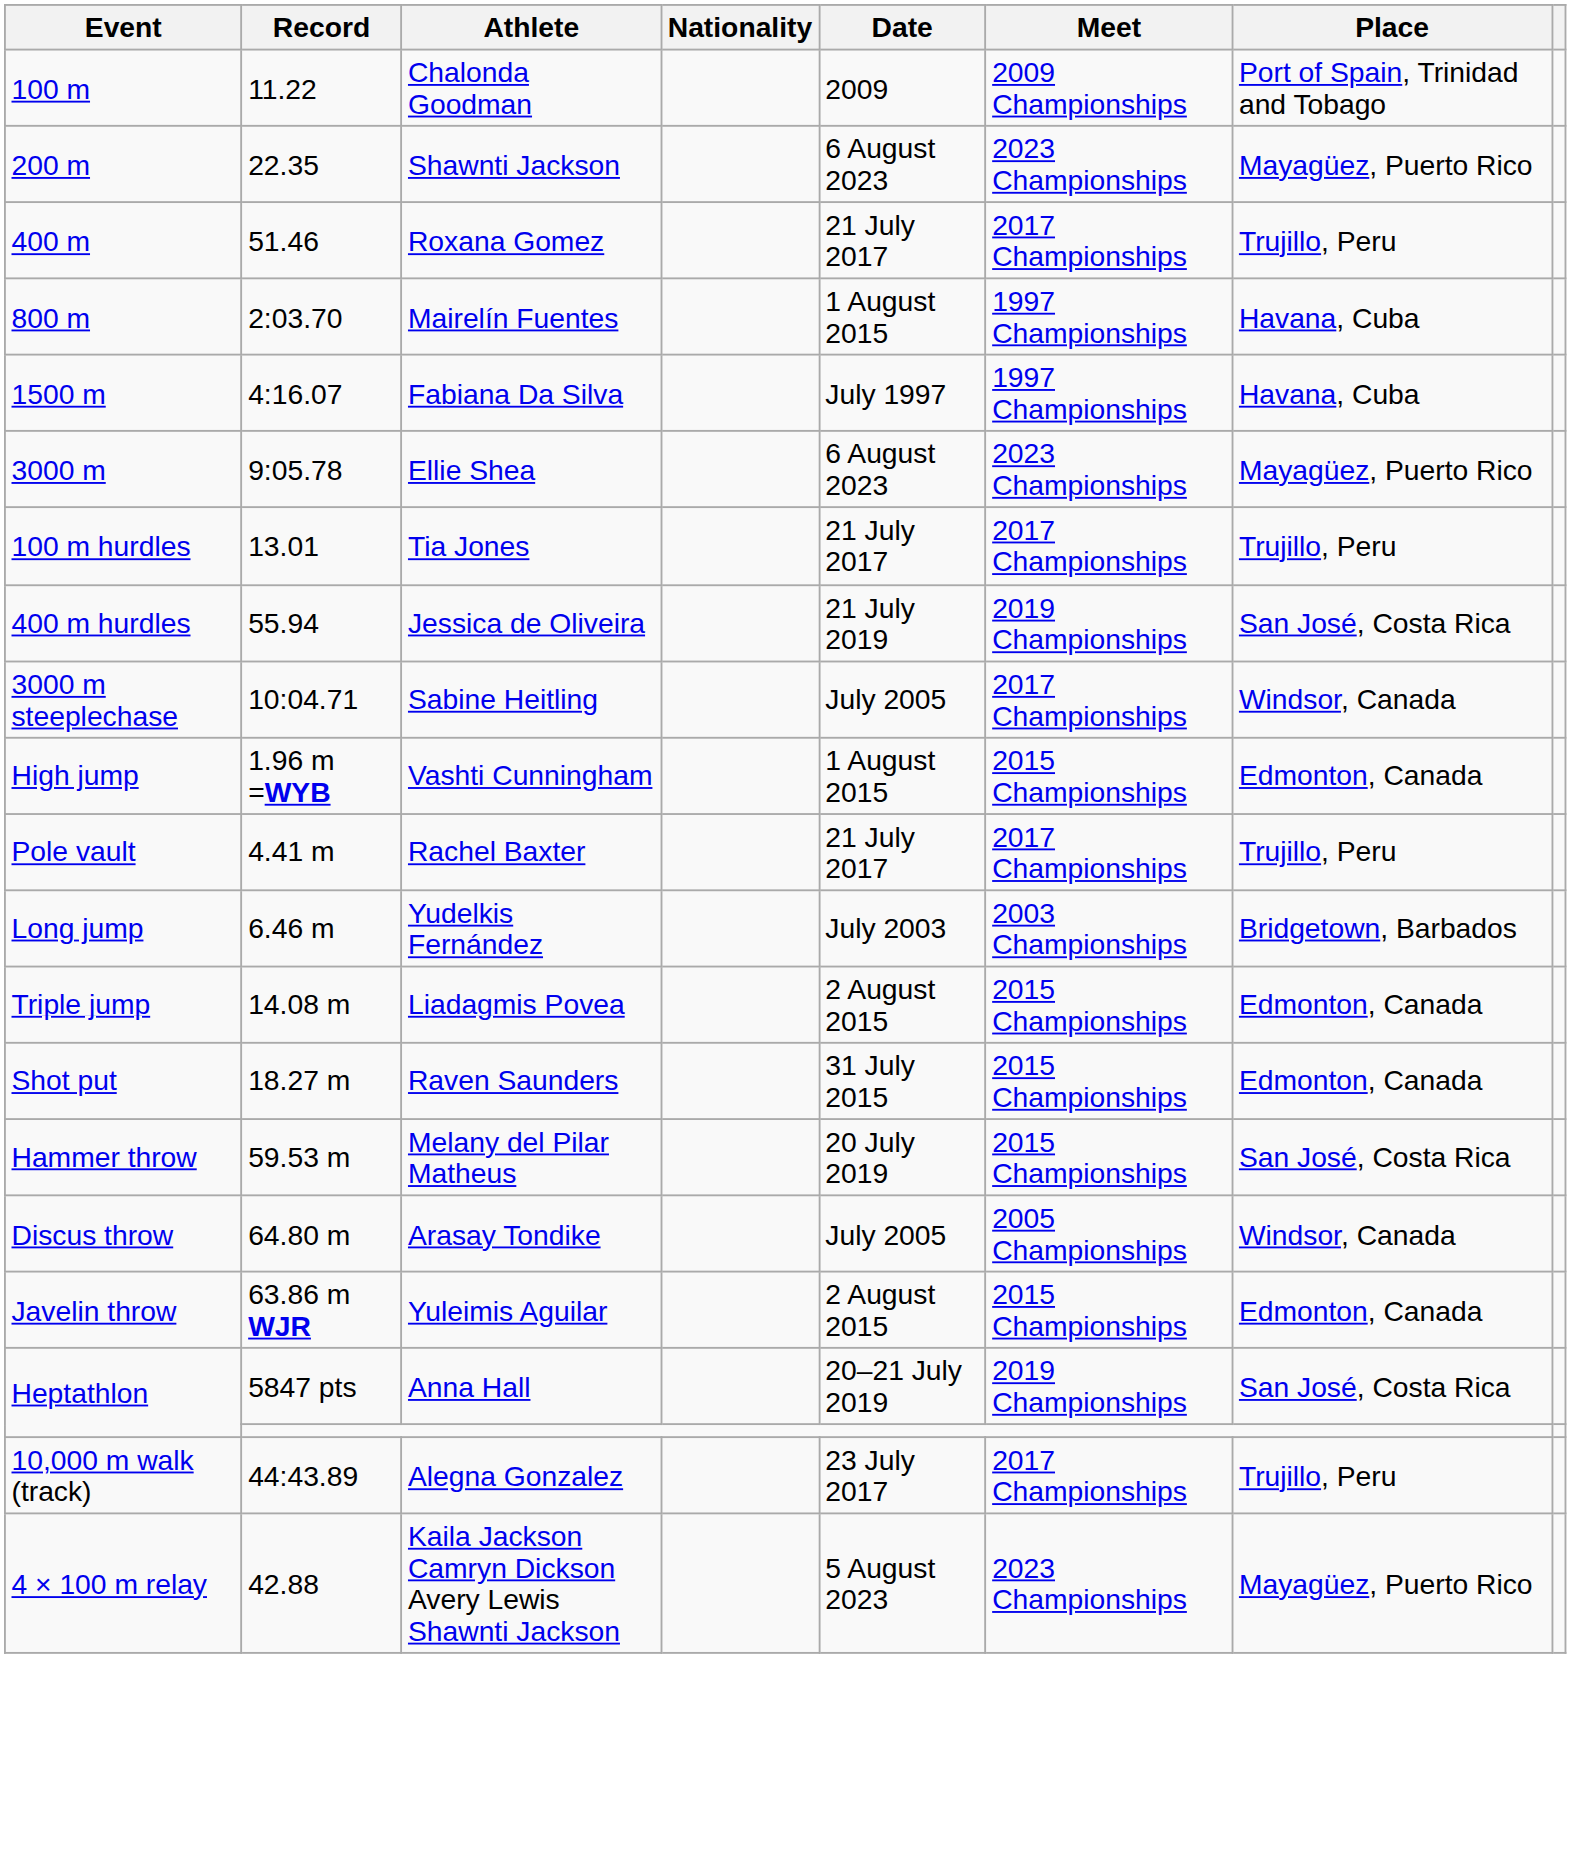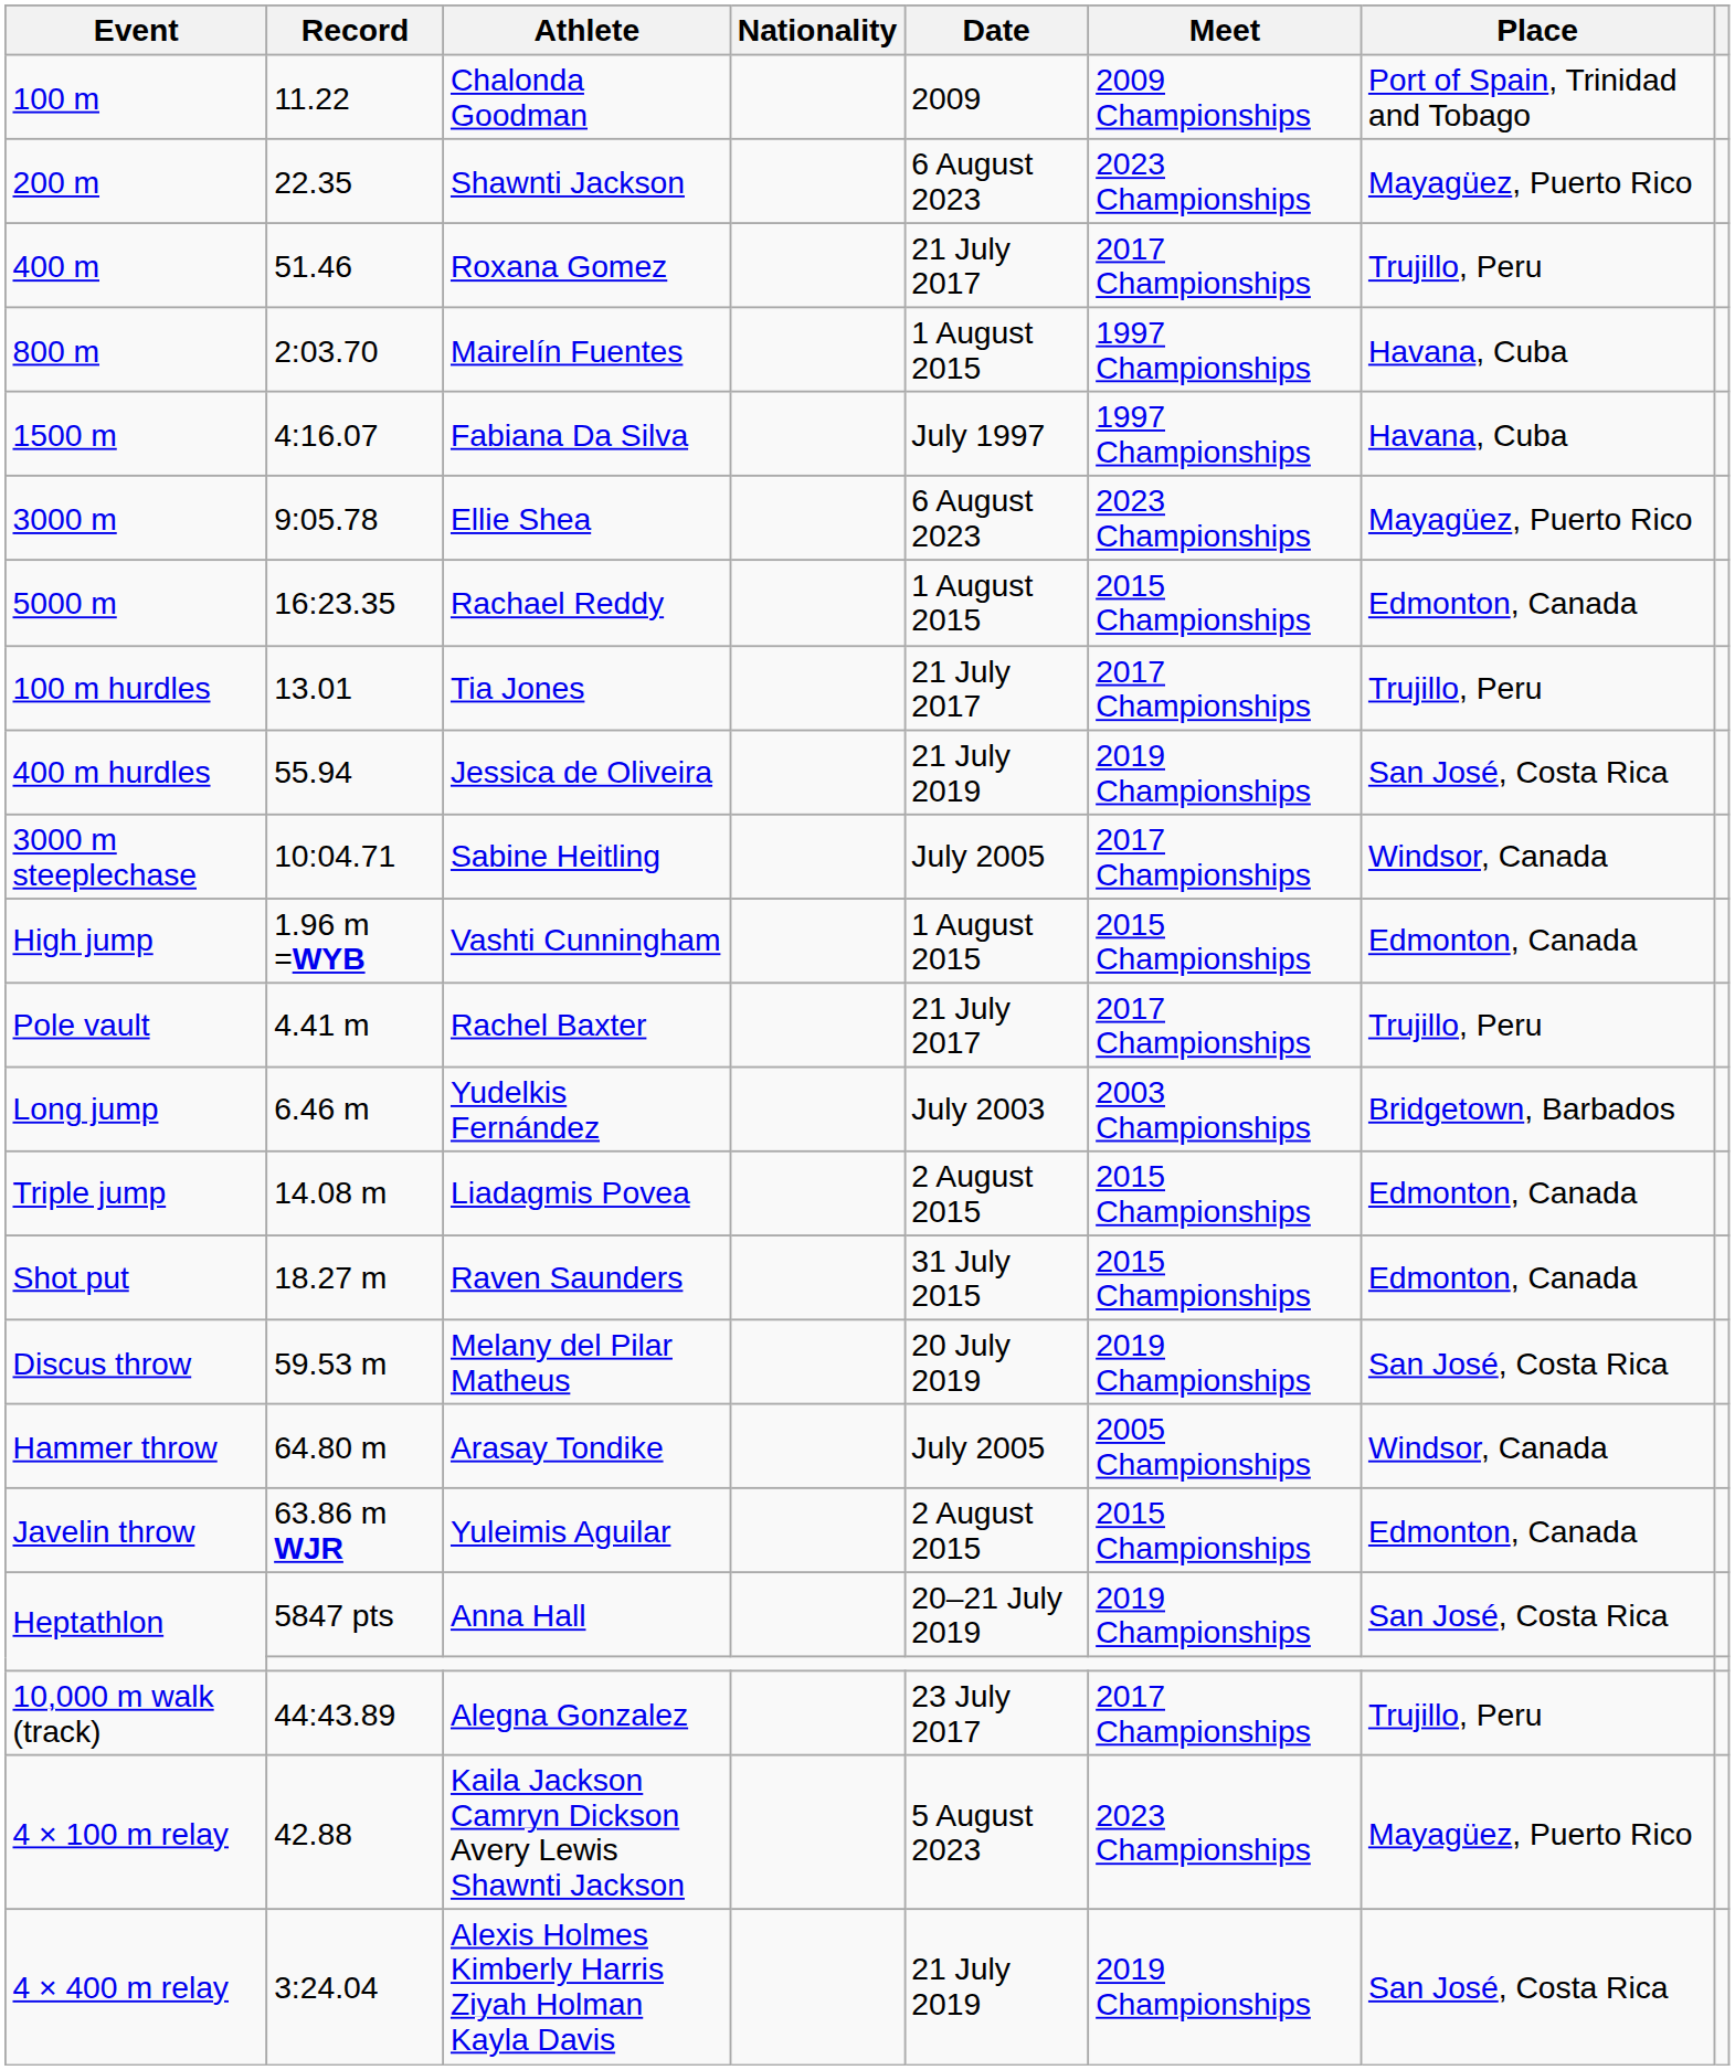 <table class="wikitable" style="font-size:95%; width: 95%;">
 <tr>
 <th>Event</th>
 <th>Record</th>
 <th>Athlete</th>
 <th>Nationality</th>
 <th>Date</th>
 <th>Meet</th>
 <th>Place</th>
 <th></th>
 </tr>
 <tr>
 <td><a href='#'>100 m</a></td>
 <td>11.22 </td>
 <td><a href='#'>Chalonda Goodman</a></td>
 <td></td>
 <td>2009</td>
 <td><a href='#'>2009 Championships</a></td>
 <td><a href='#'>Port of Spain</a>, Trinidad and Tobago</td>
 <td></td>
 </tr>
 <tr>
 <td><a href='#'>200 m</a></td>
 <td>22.35 </td>
 <td><a href='#'>Shawnti Jackson</a></td>
 <td></td>
 <td>6 August 2023</td>
 <td><a href='#'>2023 Championships</a></td>
 <td><a href='#'>Mayagüez</a>, Puerto Rico</td>
 <td></td>
 </tr>
 <tr>
 <td><a href='#'>400 m</a></td>
 <td>51.46</td>
 <td><a href='#'>Roxana Gomez</a></td>
 <td></td>
 <td>21 July 2017</td>
 <td><a href='#'>2017 Championships</a></td>
 <td><a href='#'>Trujillo</a>, Peru</td>
 <td></td>
 </tr>
 <tr>
 <td><a href='#'>800 m</a></td>
 <td>2:03.70</td>
 <td><a href='#'>Mairelín Fuentes</a></td>
 <td></td>
 <td>1 August 2015</td>
 <td><a href='#'>1997 Championships</a></td>
 <td><a href='#'>Havana</a>, Cuba</td>
 <td></td>
 </tr>
 <tr>
 <td><a href='#'>1500 m</a></td>
 <td>4:16.07</td>
 <td><a href='#'>Fabiana Da Silva</a></td>
 <td></td>
 <td>July 1997</td>
 <td><a href='#'>1997 Championships</a></td>
 <td><a href='#'>Havana</a>, Cuba</td>
 <td></td>
 </tr>
 <tr>
 <td><a href='#'>3000 m</a></td>
 <td>9:05.78</td>
 <td><a href='#'>Ellie Shea</a></td>
 <td></td>
 <td>6 August 2023</td>
 <td><a href='#'>2023 Championships</a></td>
 <td><a href='#'>Mayagüez</a>, Puerto Rico</td>
+<td></td>
+</tr>
+<tr>
+<td><a href='#'>5000 m</a></td>
+<td>16:23.35</td>
+<td><a href='#'>Rachael Reddy</a></td>
+<td></td>
+<td>1 August 2015</td>
+<td><a href='#'>2015 Championships</a></td>
+<td><a href='#'>Edmonton</a>, Canada</td>
 <td></td>
 </tr>
 <tr>
 <td><a href='#'>100 m hurdles</a></td>
 <td>13.01 </td>
 <td><a href='#'>Tia Jones</a></td>
 <td></td>
 <td>21 July 2017</td>
 <td><a href='#'>2017 Championships</a></td>
 <td><a href='#'>Trujillo</a>, Peru</td>
 <td></td>
 </tr>
 <tr>
 <td><a href='#'>400 m hurdles</a></td>
 <td>55.94 </td>
 <td><a href='#'>Jessica de Oliveira</a></td>
 <td></td>
 <td>21 July 2019</td>
 <td><a href='#'>2019 Championships</a></td>
 <td><a href='#'>San José</a>, Costa Rica</td>
 <td></td>
 </tr>
 <tr>
 <td><a href='#'>3000 m steeplechase</a></td>
 <td>10:04.71</td>
 <td><a href='#'>Sabine Heitling</a></td>
 <td></td>
 <td>July 2005</td>
 <td><a href='#'>2017 Championships</a></td>
 <td><a href='#'>Windsor</a>, Canada</td>
 <td></td>
 </tr>
 <tr>
 <td><a href='#'>High jump</a></td>
 <td>1.96 m =<strong><a href='#'>WYB</a></strong></td>
 <td><a href='#'>Vashti Cunningham</a></td>
 <td></td>
 <td>1 August 2015</td>
 <td><a href='#'>2015 Championships</a></td>
 <td><a href='#'>Edmonton</a>, Canada</td>
 <td></td>
 </tr>
 <tr>
 <td><a href='#'>Pole vault</a></td>
 <td>4.41 m</td>
 <td><a href='#'>Rachel Baxter</a></td>
 <td></td>
 <td>21 July 2017</td>
 <td><a href='#'>2017 Championships</a></td>
 <td><a href='#'>Trujillo</a>, Peru</td>
 <td></td>
 </tr>
 <tr>
 <td><a href='#'>Long jump</a></td>
 <td>6.46 m </td>
 <td><a href='#'>Yudelkis Fernández</a></td>
 <td></td>
 <td>July 2003</td>
 <td><a href='#'>2003 Championships</a></td>
 <td><a href='#'>Bridgetown</a>, Barbados</td>
 <td></td>
 </tr>
 <tr>
 <td><a href='#'>Triple jump</a></td>
 <td>14.08 m </td>
 <td><a href='#'>Liadagmis Povea</a></td>
 <td></td>
 <td>2 August 2015</td>
 <td><a href='#'>2015 Championships</a></td>
 <td><a href='#'>Edmonton</a>, Canada</td>
 <td></td>
 </tr>
 <tr>
 <td><a href='#'>Shot put</a></td>
 <td>18.27 m</td>
 <td><a href='#'>Raven Saunders</a></td>
 <td></td>
 <td>31 July 2015</td>
 <td><a href='#'>2015 Championships</a></td>
 <td><a href='#'>Edmonton</a>, Canada</td>
 <td></td>
 </tr>
 <tr>
-<td><a href='#'>Hammer throw</a></td>
+<td><a href='#'>Discus throw</a></td>
 <td>59.53 m </td>
 <td><a href='#'>Melany del Pilar Matheus</a></td>
 <td></td>
 <td>20 July 2019</td>
-<td><a href='#'>2015 Championships</a></td>
+<td><a href='#'>2019 Championships</a></td>
 <td><a href='#'>San José</a>, Costa Rica</td>
 <td></td>
 </tr>
 <tr>
-<td><a href='#'>Discus throw</a></td>
+<td><a href='#'>Hammer throw</a></td>
 <td>64.80 m</td>
 <td><a href='#'>Arasay Tondike</a></td>
 <td></td>
 <td>July 2005</td>
 <td><a href='#'>2005 Championships</a></td>
 <td><a href='#'>Windsor</a>, Canada</td>
 <td></td>
 </tr>
 <tr>
 <td><a href='#'>Javelin throw</a></td>
 <td>63.86 m <strong><a href='#'>WJR</a></strong></td>
 <td><a href='#'>Yuleimis Aguilar</a></td>
 <td></td>
 <td>2 August 2015</td>
 <td><a href='#'>2015 Championships</a></td>
 <td><a href='#'>Edmonton</a>, Canada</td>
 <td></td>
 </tr>
 <tr>
 <td rowspan=2><a href='#'>Heptathlon</a></td>
 <td>5847 pts </td>
 <td><a href='#'>Anna Hall</a></td>
 <td></td>
 <td>20–21 July 2019</td>
 <td><a href='#'>2019 Championships</a></td>
 <td><a href='#'>San José</a>, Costa Rica</td>
 <td></td>
 </tr>
 <tr>
 <td colspan=6></td>
 <td></td>
 </tr>
 <tr>
 <td><a href='#'>10,000 m walk</a> (track)</td>
 <td>44:43.89</td>
 <td><a href='#'>Alegna Gonzalez</a></td>
 <td></td>
 <td>23 July 2017</td>
 <td><a href='#'>2017 Championships</a></td>
 <td><a href='#'>Trujillo</a>, Peru</td>
 <td></td>
 </tr>
 <tr>
 <td><a href='#'>4 × 100 m relay</a></td>
 <td>42.88</td>
 <td><a href='#'>Kaila Jackson</a><br><a href='#'>Camryn Dickson</a><br>Avery Lewis<br><a href='#'>Shawnti Jackson</a></td>
 <td></td>
 <td>5 August 2023</td>
 <td><a href='#'>2023 Championships</a></td>
 <td><a href='#'>Mayagüez</a>, Puerto Rico</td>
 <td></td>
 </tr>
+<tr>
+<td><a href='#'>4 × 400 m relay</a></td>
+<td>3:24.04 </td>
+<td><a href='#'>Alexis Holmes</a><br><a href='#'>Kimberly Harris</a><br><a href='#'>Ziyah Holman</a><br><a href='#'>Kayla Davis</a></td>
+<td></td>
+<td>21 July 2019</td>
+<td><a href='#'>2019 Championships</a></td>
+<td><a href='#'>San José</a>, Costa Rica</td>
+<td></td>
+</tr>
 </table>
